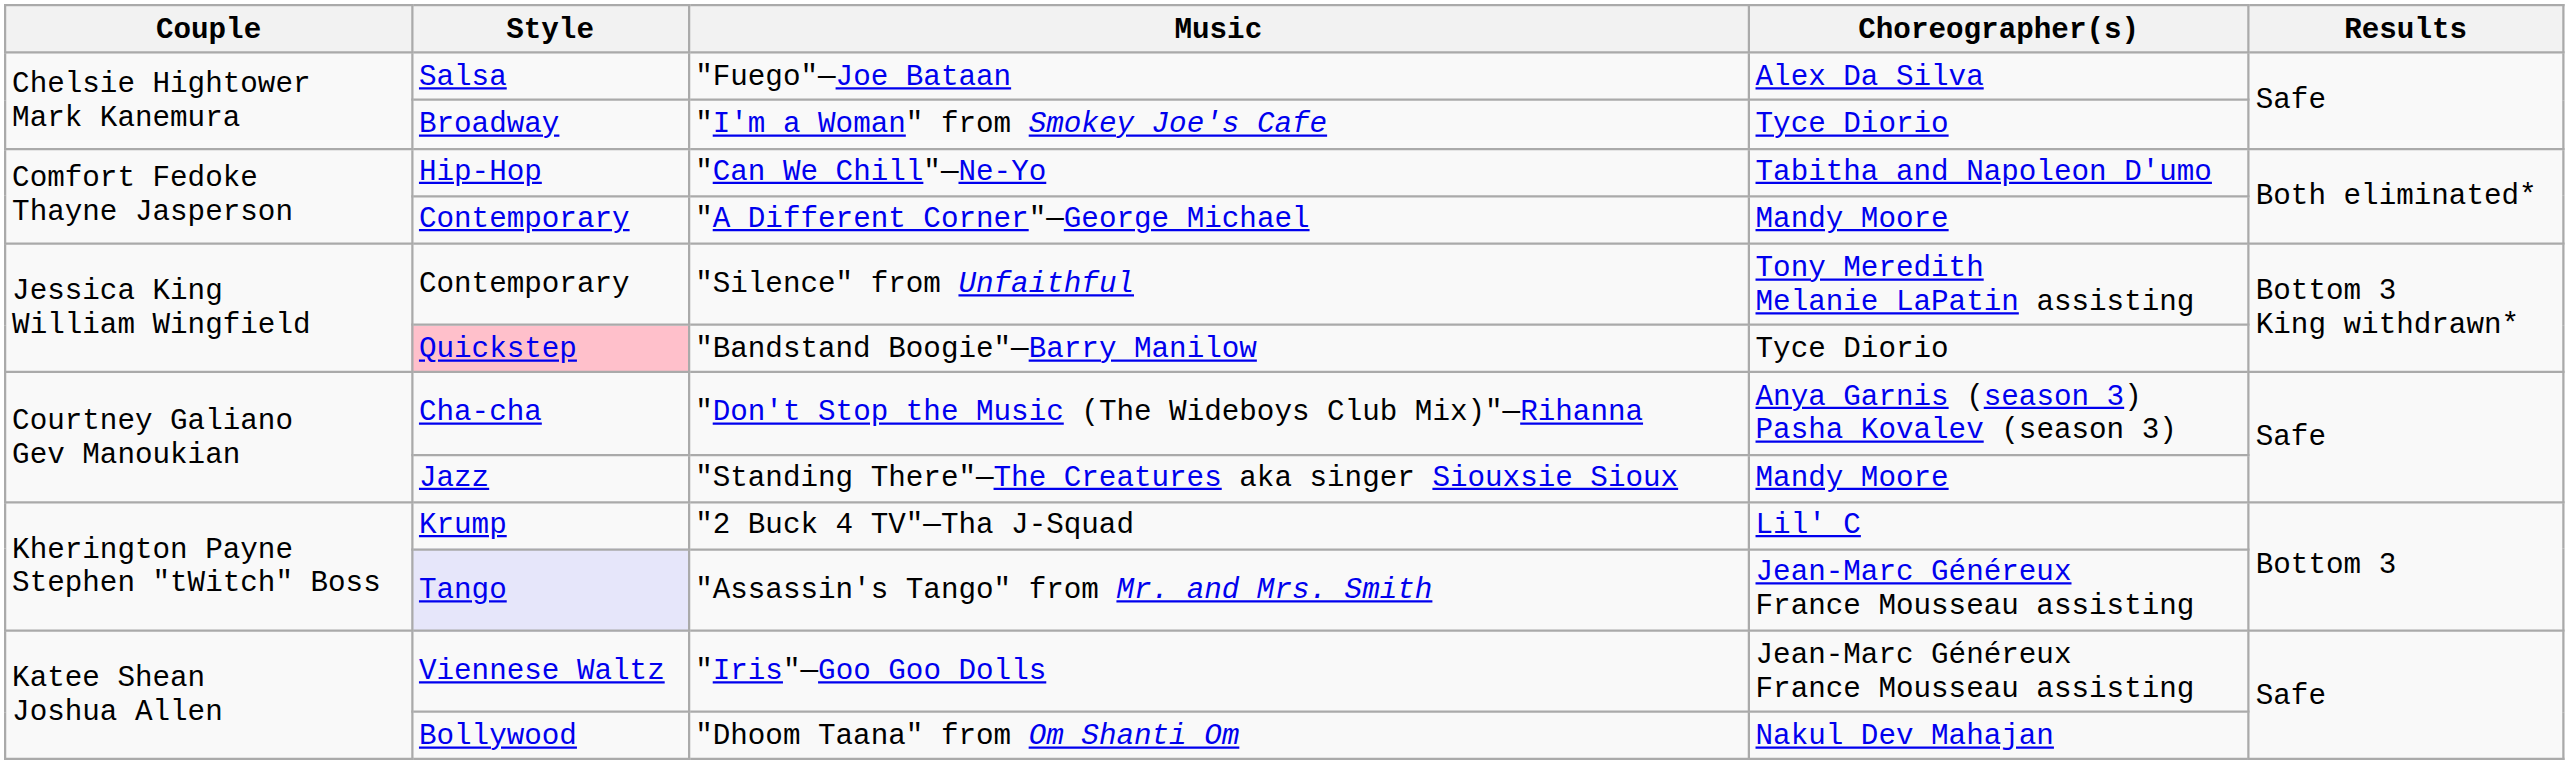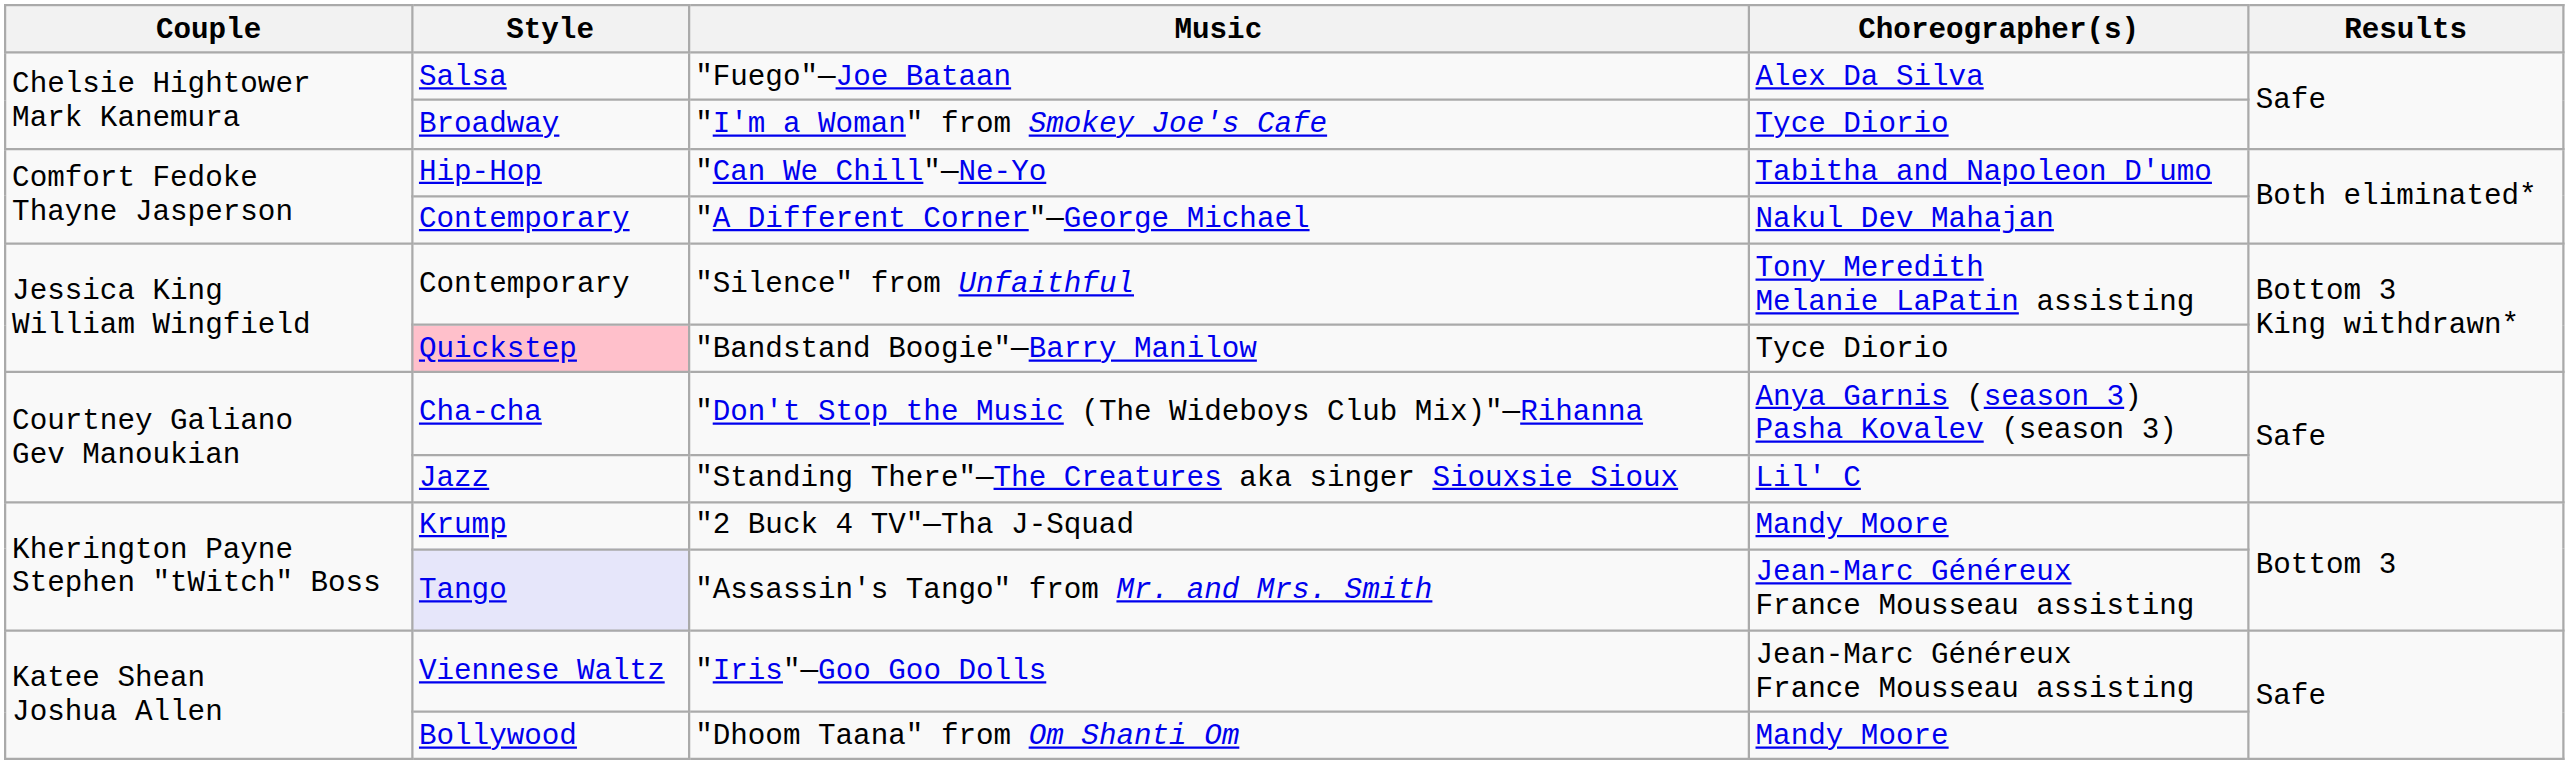 <table class="wikitable" style="width:90%;">
 <tr>
 <th>Couple</th>
 <th>Style</th>
 <th>Music</th>
 <th>Choreographer(s)</th>
 <th>Results</th>
 </tr>
 <tr>
 <td rowspan="2">Chelsie Hightower<br>Mark Kanemura</td>
 <td><a href='#'>Salsa</a></td>
 <td>"Fuego"—<a href='#'>Joe Bataan</a></td>
 <td><a href='#'>Alex Da Silva</a></td>
 <td rowspan="2">Safe</td>
 </tr>
 <tr>
 <td><a href='#'>Broadway</a></td>
 <td>"<a href='#'>I'm a Woman</a>" from <em><a href='#'>Smokey Joe's Cafe</a></em></td>
 <td><a href='#'>Tyce Diorio</a></td>
 </tr>
 <tr>
 <td rowspan="2">Comfort Fedoke<br>Thayne Jasperson</td>
 <td><a href='#'>Hip-Hop</a></td>
 <td>"<a href='#'>Can We Chill</a>"—<a href='#'>Ne-Yo</a></td>
 <td><a href='#'>Tabitha and Napoleon D'umo</a></td>
 <td rowspan="2">Both eliminated*</td>
 </tr>
 <tr>
 <td><a href='#'>Contemporary</a></td>
 <td>"<a href='#'>A Different Corner</a>"—<a href='#'>George Michael</a></td>
-<td><a href='#'>Mandy Moore</a></td>
+<td><a href='#'>Nakul Dev Mahajan</a></td>
 </tr>
 <tr>
 <td rowspan="2">Jessica King<br>William Wingfield</td>
 <td>Contemporary</td>
 <td>"Silence" from <em><a href='#'>Unfaithful</a></em></td>
 <td><a href='#'>Tony Meredith</a><br><a href='#'>Melanie LaPatin</a> assisting</td>
 <td rowspan="2">Bottom 3<br>King withdrawn*</td>
 </tr>
 <tr>
 <td style="background: pink;"><a href='#'>Quickstep</a></td>
 <td>"Bandstand Boogie"—<a href='#'>Barry Manilow</a></td>
 <td>Tyce Diorio</td>
 </tr>
 <tr>
 <td rowspan="2">Courtney Galiano<br>Gev Manoukian</td>
 <td><a href='#'>Cha-cha</a></td>
 <td>"<a href='#'>Don't Stop the Music</a> (The Wideboys Club Mix)"—<a href='#'>Rihanna</a></td>
 <td><a href='#'>Anya Garnis</a> (<a href='#'>season 3</a>)<br><a href='#'>Pasha Kovalev</a> (season 3)</td>
 <td rowspan="2">Safe</td>
 </tr>
 <tr>
 <td><a href='#'>Jazz</a></td>
 <td>"Standing There"—<a href='#'>The Creatures</a> aka singer <a href='#'>Siouxsie Sioux</a></td>
-<td><a href='#'>Mandy Moore</a></td>
+<td><a href='#'>Lil' C</a></td>
 </tr>
 <tr>
 <td rowspan="2">Kherington Payne<br>Stephen "tWitch" Boss</td>
 <td><a href='#'>Krump</a></td>
 <td>"2 Buck 4 TV"—Tha J-Squad</td>
-<td><a href='#'>Lil' C</a></td>
+<td><a href='#'>Mandy Moore</a></td>
 <td rowspan="2">Bottom 3</td>
 </tr>
 <tr>
 <td style="background: lavender;"><a href='#'>Tango</a></td>
 <td>"Assassin's Tango" from <em><a href='#'>Mr. and Mrs. Smith</a></em></td>
 <td><a href='#'>Jean-Marc Généreux</a><br>France Mousseau assisting</td>
 </tr>
 <tr>
 <td rowspan="2">Katee Shean<br>Joshua Allen</td>
 <td><a href='#'>Viennese Waltz</a></td>
 <td>"<a href='#'>Iris</a>"—<a href='#'>Goo Goo Dolls</a></td>
 <td>Jean-Marc Généreux<br>France Mousseau assisting</td>
 <td rowspan="2">Safe</td>
 </tr>
 <tr>
 <td><a href='#'>Bollywood</a></td>
 <td>"Dhoom Taana" from <em><a href='#'>Om Shanti Om</a></em></td>
-<td><a href='#'>Nakul Dev Mahajan</a></td>
+<td><a href='#'>Mandy Moore</a></td>
 </tr>
 </table>
